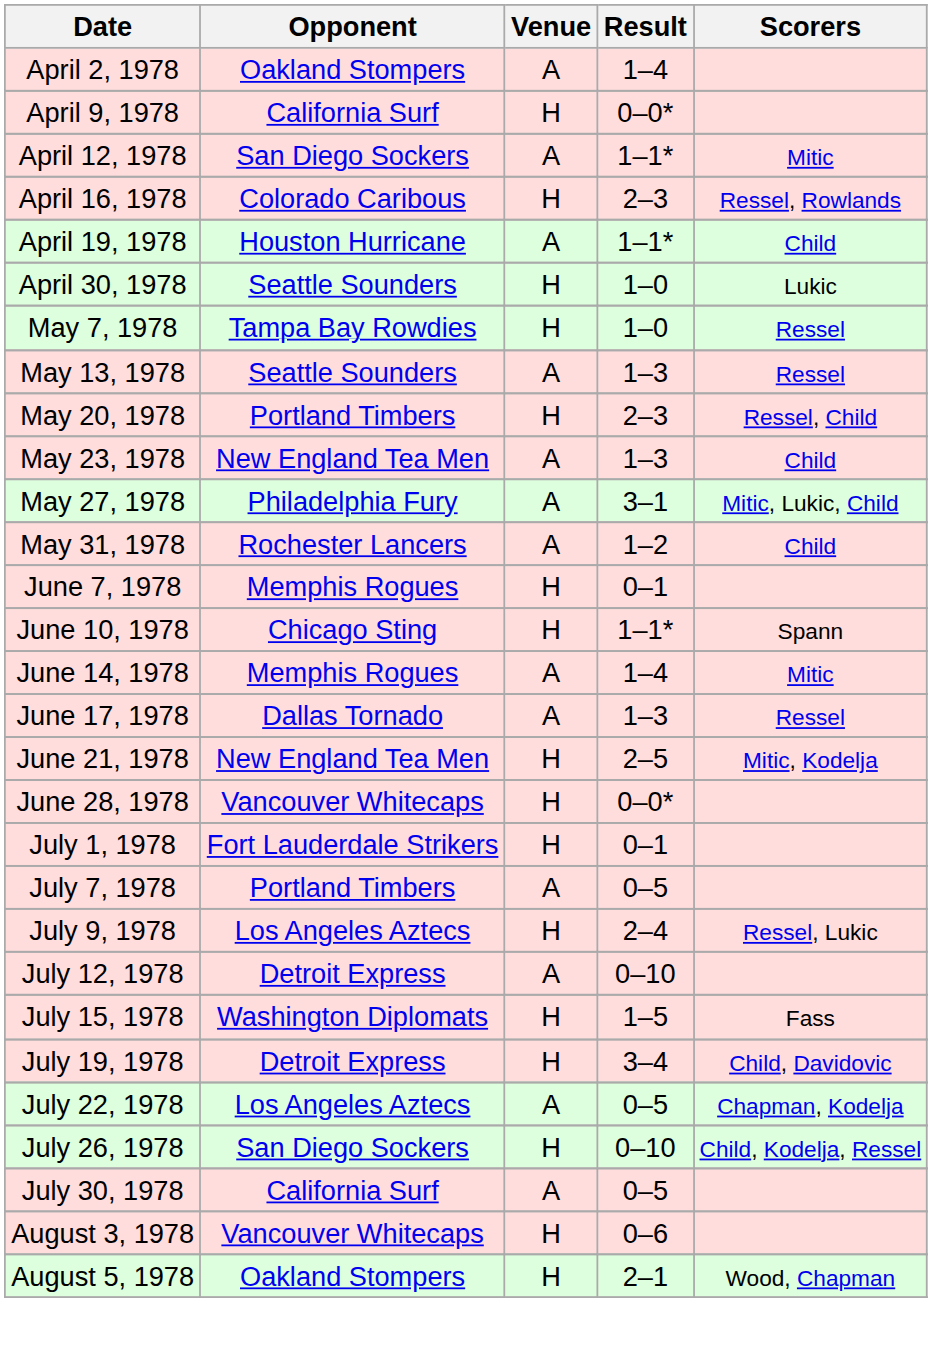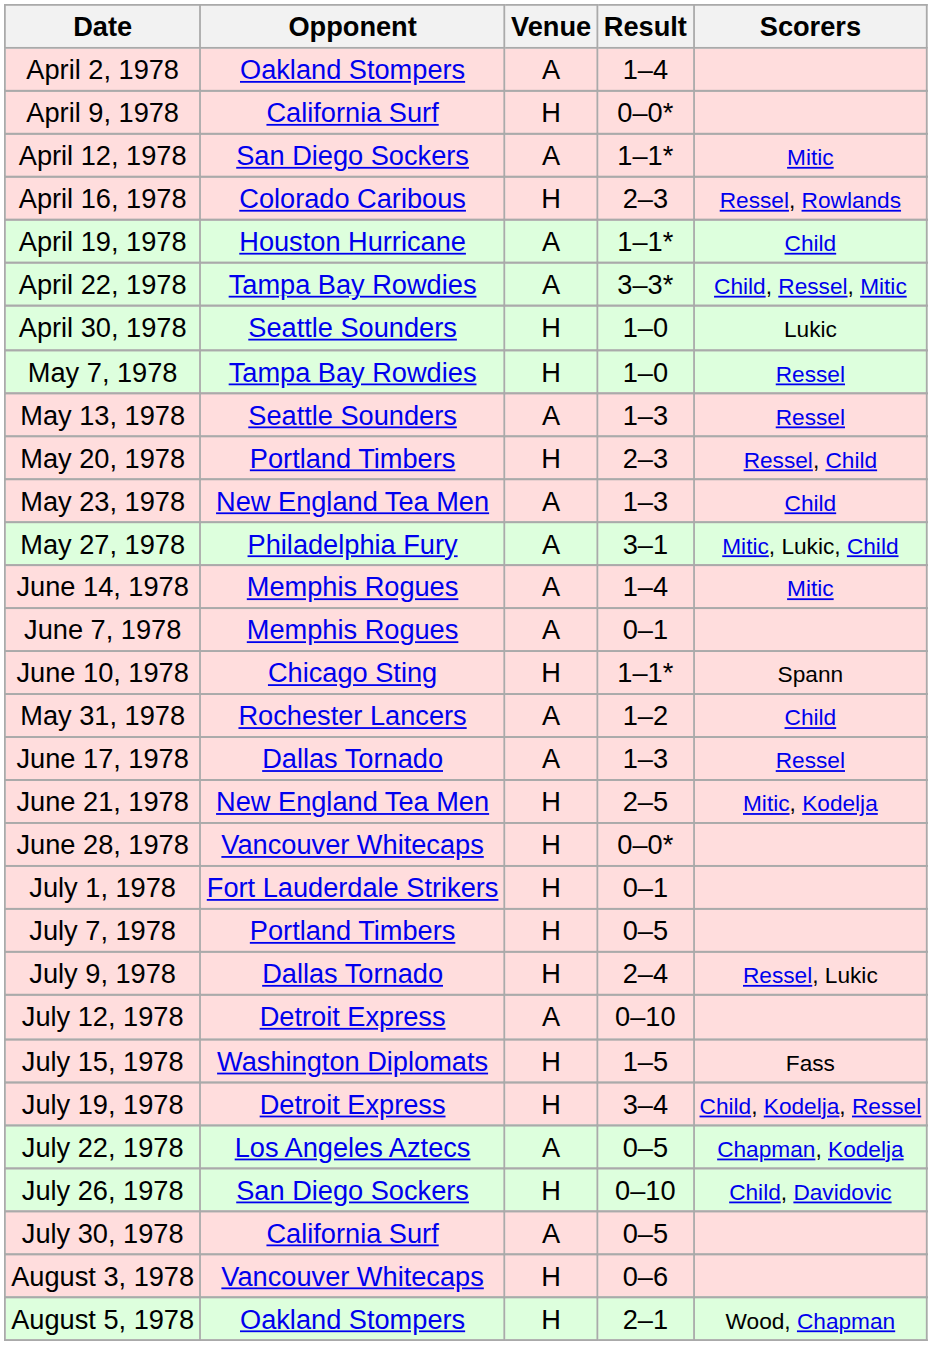 <table class="wikitable" style="font-size:95%; text-align:center">
 <tr>
 <th>Date</th>
 <th>Opponent</th>
 <th>Venue</th>
 <th>Result</th>
 <th>Scorers</th>
 </tr>
 <tr bgcolor="#ffdddd">
 <td>April 2, 1978</td>
 <td><a href='#'>Oakland Stompers</a></td>
 <td>A</td>
 <td>1–4</td>
 <td><small></small></td>
 </tr>
 <tr>
 </tr>
 <tr bgcolor="#ffdddd">
 <td>April 9, 1978</td>
 <td><a href='#'>California Surf</a></td>
 <td>H</td>
 <td>0–0*</td>
 <td><small></small></td>
 </tr>
 <tr>
 </tr>
 <tr bgcolor="#ffdddd">
 <td>April 12, 1978</td>
 <td><a href='#'>San Diego Sockers</a></td>
 <td>A</td>
 <td>1–1*</td>
 <td><small><a href='#'>Mitic</a></small></td>
 </tr>
 <tr>
 </tr>
 <tr bgcolor="#ffdddd">
 <td>April 16, 1978</td>
 <td><a href='#'>Colorado Caribous</a></td>
 <td>H</td>
 <td>2–3</td>
 <td><small><a href='#'>Ressel</a>, <a href='#'>Rowlands</a></small></td>
 </tr>
 <tr>
 </tr>
 <tr bgcolor="#ddffdd">
 <td>April 19, 1978</td>
 <td><a href='#'>Houston Hurricane</a></td>
 <td>A</td>
 <td>1–1*</td>
 <td><small><a href='#'>Child</a></small></td>
 </tr>
 <tr>
+</tr>
+<tr bgcolor="#ddffdd">
+<td>April 22, 1978</td>
+<td><a href='#'>Tampa Bay Rowdies</a></td>
+<td>A</td>
+<td>3–3*</td>
+<td><small><a href='#'>Child</a>, <a href='#'>Ressel</a>, <a href='#'>Mitic</a></small></td>
 </tr>
 <tr>
 </tr>
 <tr bgcolor="#ddffdd">
 <td>April 30, 1978</td>
 <td><a href='#'>Seattle Sounders</a></td>
 <td>H</td>
 <td>1–0</td>
 <td><small>Lukic</small></td>
 </tr>
 <tr>
 </tr>
 <tr bgcolor="#ddffdd">
 <td>May 7, 1978</td>
 <td><a href='#'>Tampa Bay Rowdies</a></td>
 <td>H</td>
 <td>1–0</td>
 <td><small><a href='#'>Ressel</a></small></td>
 </tr>
 <tr>
 </tr>
 <tr bgcolor="#ffdddd">
 <td>May 13, 1978</td>
 <td><a href='#'>Seattle Sounders</a></td>
 <td>A</td>
 <td>1–3</td>
 <td><small><a href='#'>Ressel</a></small></td>
 </tr>
 <tr>
 </tr>
 <tr bgcolor="#ffdddd">
 <td>May 20, 1978</td>
 <td><a href='#'>Portland Timbers</a></td>
 <td>H</td>
 <td>2–3</td>
 <td><small><a href='#'>Ressel</a>, <a href='#'>Child</a></small></td>
 </tr>
 <tr>
 </tr>
 <tr bgcolor="#ffdddd">
 <td>May 23, 1978</td>
 <td><a href='#'>New England Tea Men</a></td>
 <td>A</td>
 <td>1–3</td>
 <td><small><a href='#'>Child</a></small></td>
 </tr>
 <tr>
 </tr>
 <tr bgcolor="#ddffdd">
 <td>May 27, 1978</td>
 <td><a href='#'>Philadelphia Fury</a></td>
 <td>A</td>
 <td>3–1</td>
 <td><small><a href='#'>Mitic</a>, Lukic, <a href='#'>Child</a></small></td>
 </tr>
 <tr>
 </tr>
 <tr bgcolor="#ffdddd">
-<td>May 31, 1978</td>
-<td><a href='#'>Rochester Lancers</a></td>
+<td>June 14, 1978</td>
+<td><a href='#'>Memphis Rogues</a></td>
 <td>A</td>
-<td>1–2</td>
-<td><small><a href='#'>Child</a></small></td>
+<td>1–4</td>
+<td><small><a href='#'>Mitic</a></small></td>
 </tr>
 <tr>
 </tr>
 <tr bgcolor="#ffdddd">
 <td>June 7, 1978</td>
 <td><a href='#'>Memphis Rogues</a></td>
-<td>H</td>
+<td>A</td>
 <td>0–1</td>
 <td><small></small></td>
 </tr>
 <tr>
 </tr>
 <tr bgcolor="#ffdddd">
 <td>June 10, 1978</td>
 <td><a href='#'>Chicago Sting</a></td>
 <td>H</td>
 <td>1–1*</td>
 <td><small>Spann</small></td>
 </tr>
 <tr>
 </tr>
 <tr bgcolor="#ffdddd">
-<td>June 14, 1978</td>
-<td><a href='#'>Memphis Rogues</a></td>
+<td>May 31, 1978</td>
+<td><a href='#'>Rochester Lancers</a></td>
 <td>A</td>
-<td>1–4</td>
-<td><small><a href='#'>Mitic</a></small></td>
+<td>1–2</td>
+<td><small><a href='#'>Child</a></small></td>
 </tr>
 <tr>
 </tr>
 <tr bgcolor="#ffdddd">
 <td>June 17, 1978</td>
 <td><a href='#'>Dallas Tornado</a></td>
 <td>A</td>
 <td>1–3</td>
 <td><small><a href='#'>Ressel</a></small></td>
 </tr>
 <tr>
 </tr>
 <tr bgcolor="#ffdddd">
 <td>June 21, 1978</td>
 <td><a href='#'>New England Tea Men</a></td>
 <td>H</td>
 <td>2–5</td>
 <td><small><a href='#'>Mitic</a>, <a href='#'>Kodelja</a></small></td>
 </tr>
 <tr>
 </tr>
 <tr bgcolor="#ffdddd">
 <td>June 28, 1978</td>
 <td><a href='#'>Vancouver Whitecaps</a></td>
 <td>H</td>
 <td>0–0*</td>
 <td><small></small></td>
 </tr>
 <tr>
 </tr>
 <tr bgcolor="#ffdddd">
 <td>July 1, 1978</td>
 <td><a href='#'>Fort Lauderdale Strikers</a></td>
 <td>H</td>
 <td>0–1</td>
 <td><small></small></td>
 </tr>
 <tr>
 </tr>
 <tr bgcolor="#ffdddd">
 <td>July 7, 1978</td>
 <td><a href='#'>Portland Timbers</a></td>
-<td>A</td>
+<td>H</td>
 <td>0–5</td>
 <td><small></small></td>
 </tr>
 <tr>
 </tr>
 <tr bgcolor="#ffdddd">
 <td>July 9, 1978</td>
-<td><a href='#'>Los Angeles Aztecs</a></td>
+<td><a href='#'>Dallas Tornado</a></td>
 <td>H</td>
 <td>2–4</td>
 <td><small><a href='#'>Ressel</a>, Lukic</small></td>
 </tr>
 <tr>
 </tr>
 <tr bgcolor="#ffdddd">
 <td>July 12, 1978</td>
 <td><a href='#'>Detroit Express</a></td>
 <td>A</td>
 <td>0–10</td>
 <td><small></small></td>
 </tr>
 <tr>
 </tr>
 <tr bgcolor="#ffdddd">
 <td>July 15, 1978</td>
 <td><a href='#'>Washington Diplomats</a></td>
 <td>H</td>
 <td>1–5</td>
 <td><small>Fass</small></td>
 </tr>
 <tr>
 </tr>
 <tr bgcolor="#ffdddd">
 <td>July 19, 1978</td>
 <td><a href='#'>Detroit Express</a></td>
 <td>H</td>
 <td>3–4</td>
-<td><small><a href='#'>Child</a>, <a href='#'>Davidovic</a></small></td>
+<td><small><a href='#'>Child</a>, <a href='#'>Kodelja</a>, <a href='#'>Ressel</a></small></td>
 </tr>
 <tr>
 </tr>
 <tr bgcolor="#ddffdd">
 <td>July 22, 1978</td>
 <td><a href='#'>Los Angeles Aztecs</a></td>
 <td>A</td>
 <td>0–5</td>
 <td><small><a href='#'>Chapman</a>, <a href='#'>Kodelja</a></small></td>
 </tr>
 <tr>
 </tr>
 <tr bgcolor="#ddffdd">
 <td>July 26, 1978</td>
 <td><a href='#'>San Diego Sockers</a></td>
 <td>H</td>
 <td>0–10</td>
-<td><small><a href='#'>Child</a>, <a href='#'>Kodelja</a>, <a href='#'>Ressel</a></small></td>
+<td><small><a href='#'>Child</a>, <a href='#'>Davidovic</a></small></td>
 </tr>
 <tr>
 </tr>
 <tr bgcolor="#ffdddd">
 <td>July 30, 1978</td>
 <td><a href='#'>California Surf</a></td>
 <td>A</td>
 <td>0–5</td>
 <td><small></small></td>
 </tr>
 <tr>
 </tr>
 <tr bgcolor="#ffdddd">
 <td>August 3, 1978</td>
 <td><a href='#'>Vancouver Whitecaps</a></td>
 <td>H</td>
 <td>0–6</td>
 <td><small></small></td>
 </tr>
 <tr>
 </tr>
 <tr bgcolor="#ddffdd">
 <td>August 5, 1978</td>
 <td><a href='#'>Oakland Stompers</a></td>
 <td>H</td>
 <td>2–1</td>
 <td><small>Wood, <a href='#'>Chapman</a></small></td>
 </tr>
 <tr>
 </tr>
 </table>
